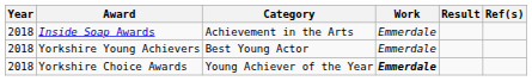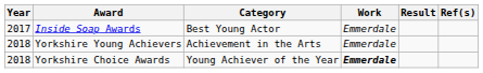 <table class="wikitable">
 <tr>
 <th>Year</th>
 <th>Award</th>
 <th>Category</th>
 <th>Work</th>
 <th>Result</th>
 <th>Ref(s)</th>
 </tr>
 <tr>
-<td>2018</td>
+<td>2017</td>
 <td><a href='#'><em>Inside Soap</em> Awards</a></td>
-<td>Achievement in the Arts</td>
+<td>Best Young Actor</td>
 <td><em>Emmerdale</em></td>
 <td></td>
 <td></td>
 </tr>
 <tr>
 <td>2018</td>
 <td>Yorkshire Young Achievers</td>
-<td>Best Young Actor</td>
+<td>Achievement in the Arts</td>
 <td><em>Emmerdale</em></td>
 <td></td>
 <td></td>
 </tr>
 <tr>
 <td>2018</td>
 <td>Yorkshire Choice Awards</td>
 <td>Young Achiever of the Year</td>
 <td><strong><em>Emmerdale</em></strong></td>
 <td></td>
 <td></td>
 </tr>
 </table>
